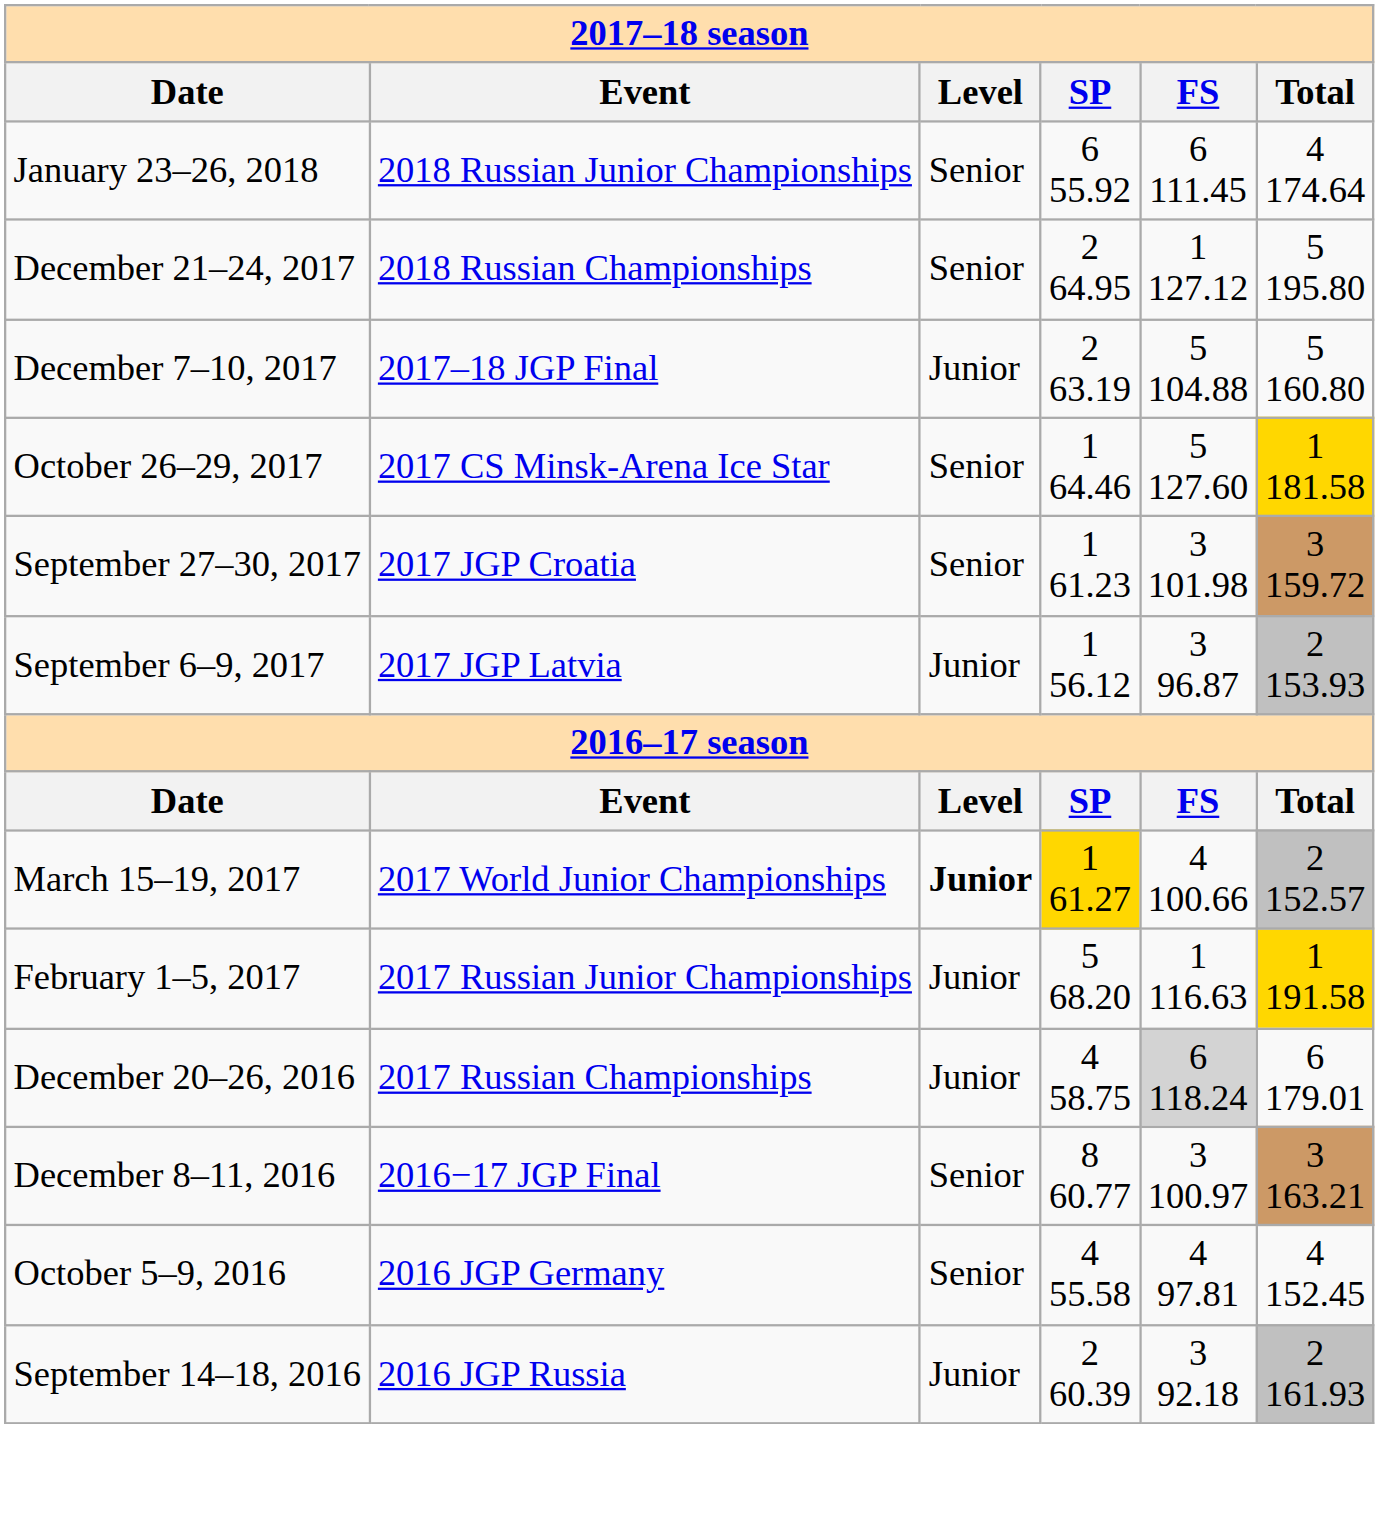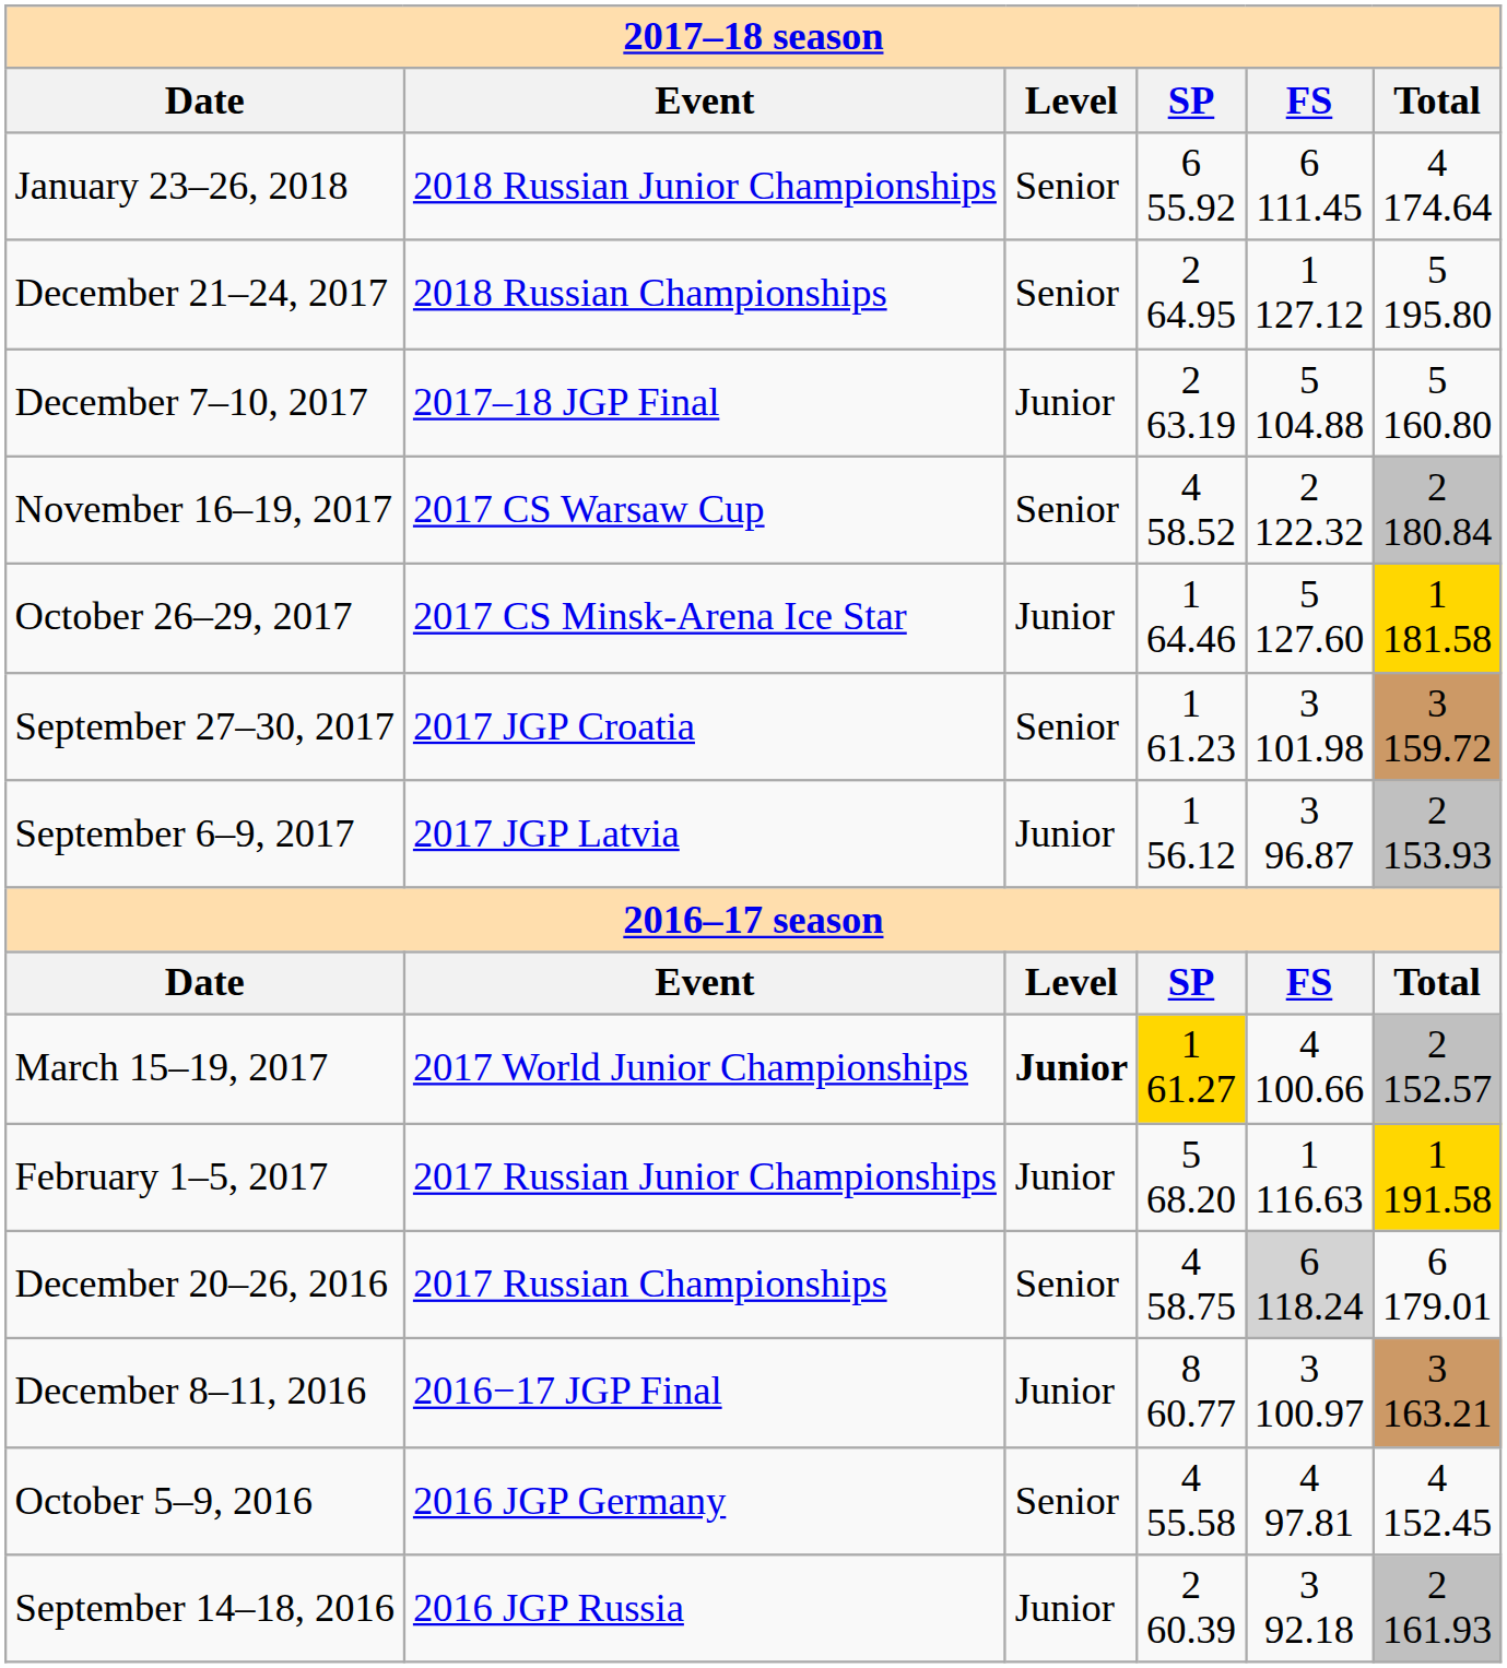 <table class="wikitable">
 <tr>
 <td style="background-color: #ffdead; " colspan=6 align=center><a href='#'><strong>2017–18 season</strong></a></td>
 </tr>
 <tr>
 <th>Date</th>
 <th>Event</th>
 <th>Level</th>
 <th><a href='#'>SP</a></th>
 <th><a href='#'>FS</a></th>
 <th>Total</th>
 </tr>
 <tr>
 <td>January 23–26, 2018</td>
 <td><a href='#'>2018 Russian Junior Championships</a></td>
 <td>Senior</td>
 <td align=center>6 <br> 55.92</td>
 <td align=center>6 <br> 111.45</td>
 <td align=center>4 <br> 174.64</td>
 </tr>
 <tr>
 <td>December 21–24, 2017</td>
 <td><a href='#'>2018 Russian Championships</a></td>
 <td>Senior</td>
 <td align=center>2 <br> 64.95</td>
 <td align=center>1 <br> 127.12</td>
 <td align=center>5 <br> 195.80</td>
 </tr>
 <tr>
 <td>December 7–10, 2017</td>
 <td><a href='#'>2017–18 JGP Final</a></td>
 <td>Junior</td>
 <td align=center>2 <br> 63.19</td>
 <td align=center>5 <br> 104.88</td>
 <td align=center>5 <br> 160.80</td>
 </tr>
 <tr>
+<td>November 16–19, 2017</td>
+<td><a href='#'>2017 CS Warsaw Cup</a></td>
+<td>Senior</td>
+<td align=center>4 <br> 58.52</td>
+<td align=center>2 <br> 122.32</td>
+<td align=center bgcolor=silver>2 <br> 180.84</td>
+</tr>
+<tr>
 <td>October 26–29, 2017</td>
 <td><a href='#'>2017 CS Minsk-Arena Ice Star</a></td>
-<td>Senior</td>
+<td>Junior</td>
 <td align=center>1 <br> 64.46</td>
 <td align=center>5 <br> 127.60</td>
 <td align=center bgcolor=gold>1 <br> 181.58</td>
 </tr>
 <tr>
 <td>September 27–30, 2017</td>
 <td><a href='#'>2017 JGP Croatia</a></td>
 <td>Senior</td>
 <td align=center>1 <br> 61.23</td>
 <td align=center>3 <br> 101.98</td>
 <td align=center bgcolor=cc9966>3 <br> 159.72</td>
 </tr>
 <tr>
 <td>September 6–9, 2017</td>
 <td><a href='#'>2017 JGP Latvia</a></td>
 <td>Junior</td>
 <td align=center>1 <br> 56.12</td>
 <td align=center>3 <br> 96.87</td>
 <td align=center bgcolor=silver>2 <br> 153.93</td>
 </tr>
 <tr>
 <td style="background-color: #ffdead; " colspan=6 align=center><a href='#'><strong>2016–17 season</strong></a></td>
 </tr>
 <tr>
 <th>Date</th>
 <th>Event</th>
 <th>Level</th>
 <th><a href='#'>SP</a></th>
 <th><a href='#'>FS</a></th>
 <th>Total</th>
 </tr>
 <tr>
 <td>March 15–19, 2017</td>
 <td><a href='#'>2017 World Junior Championships</a></td>
 <td><strong>Junior</strong></td>
 <td align=center bgcolor=gold>1 <br> 61.27</td>
 <td align=center>4 <br> 100.66</td>
 <td align=center bgcolor=silver>2 <br> 152.57</td>
 </tr>
 <tr>
 <td>February 1–5, 2017</td>
 <td><a href='#'>2017 Russian Junior Championships</a></td>
 <td>Junior</td>
 <td align=center>5 <br> 68.20</td>
 <td align=center>1 <br> 116.63</td>
 <td align=center bgcolor=gold>1 <br> 191.58</td>
 </tr>
 <tr>
 <td>December 20–26, 2016</td>
 <td><a href='#'>2017 Russian Championships</a></td>
-<td>Junior</td>
+<td>Senior</td>
 <td align=center>4 <br> 58.75</td>
 <td align=center style="background: lightgrey;">6 <br> 118.24</td>
 <td align=center>6 <br> 179.01</td>
 </tr>
 <tr>
 <td>December 8–11, 2016</td>
 <td><a href='#'>2016−17 JGP Final</a></td>
-<td>Senior</td>
+<td>Junior</td>
 <td align=center>8 <br> 60.77</td>
 <td align=center>3 <br> 100.97</td>
 <td align=center bgcolor=cc9966>3 <br> 163.21</td>
 </tr>
 <tr>
 <td>October 5–9, 2016</td>
 <td><a href='#'>2016 JGP Germany</a></td>
 <td>Senior</td>
 <td align=center>4 <br> 55.58</td>
 <td align=center>4 <br> 97.81</td>
 <td align=center>4 <br> 152.45</td>
 </tr>
 <tr>
 <td>September 14–18, 2016</td>
 <td><a href='#'>2016 JGP Russia</a></td>
 <td>Junior</td>
 <td align=center>2 <br> 60.39</td>
 <td align=center>3 <br> 92.18</td>
 <td align=center bgcolor=silver>2 <br> 161.93</td>
 </tr>
 </table>
